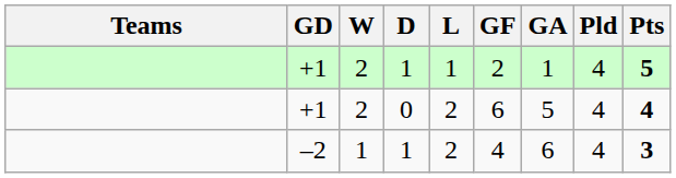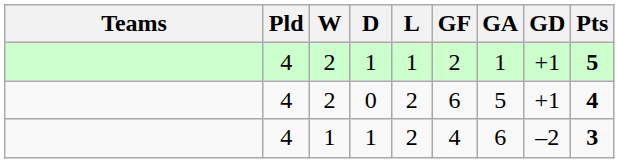 <table class="wikitable" style="text-align: center;">
 <tr>
 <th width=165>Teams</th>
-<th width=20>GD</th>
+<th width=20>Pld</th>
 <th width=20>W</th>
 <th width=20>D</th>
 <th width=20>L</th>
 <th width=20>GF</th>
 <th width=20>GA</th>
-<th width=20>Pld</th>
+<th width=20>GD</th>
 <th width=20>Pts</th>
 </tr>
 <tr align=center style="background:#ccffcc;">
 <td style="text-align:left;"></td>
-<td>+1</td>
+<td>4</td>
 <td>2</td>
 <td>1</td>
 <td>1</td>
 <td>2</td>
 <td>1</td>
-<td>4</td>
+<td>+1</td>
 <td><strong>5</strong></td>
 </tr>
 <tr align=center>
 <td style="text-align:left;"></td>
-<td>+1</td>
+<td>4</td>
 <td>2</td>
 <td>0</td>
 <td>2</td>
 <td>6</td>
 <td>5</td>
-<td>4</td>
+<td>+1</td>
 <td><strong>4</strong></td>
 </tr>
 <tr align=center>
 <td style="text-align:left;"></td>
-<td>–2</td>
+<td>4</td>
 <td>1</td>
 <td>1</td>
 <td>2</td>
 <td>4</td>
 <td>6</td>
-<td>4</td>
+<td>–2</td>
 <td><strong>3</strong></td>
 </tr>
 </table>
